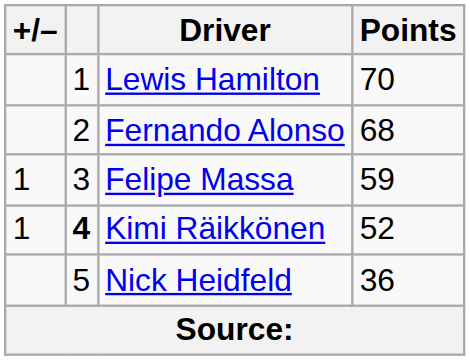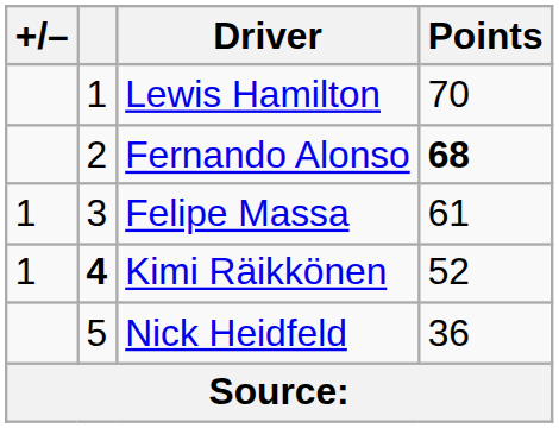 <table class="wikitable" style="font-size: 85%;">
 <tr>
 <th>+/–</th>
 <th></th>
 <th>Driver</th>
 <th>Points</th>
 </tr>
 <tr>
 <td></td>
 <td align="center">1</td>
 <td> <a href='#'>Lewis Hamilton</a></td>
 <td>70</td>
 </tr>
 <tr>
 <td></td>
 <td align="center">2</td>
 <td> <a href='#'>Fernando Alonso</a></td>
-<td>68</td>
+<td><strong>68</strong></td>
 </tr>
 <tr>
 <td> 1</td>
 <td align="center">3</td>
 <td> <a href='#'>Felipe Massa</a></td>
-<td>59</td>
+<td>61</td>
 </tr>
 <tr>
 <td> 1</td>
 <td align="center"><strong>4</strong></td>
 <td> <a href='#'>Kimi Räikkönen</a></td>
 <td>52</td>
 </tr>
 <tr>
 <td></td>
 <td align="center">5</td>
 <td> <a href='#'>Nick Heidfeld</a></td>
 <td>36</td>
 </tr>
 <tr>
 <th colspan=4>Source:</th>
 </tr>
 </table>
